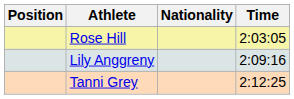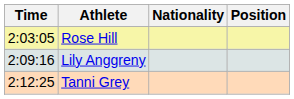 <table class="wikitable sortable">
 <tr>
-<th>Position</th>
+<th>Time</th>
 <th>Athlete</th>
 <th>Nationality</th>
-<th>Time</th>
+<th>Position</th>
 </tr>
 <tr bgcolor="#F7F6A8">
-<td align=center></td>
+<td>2:03:05</td>
 <td><a href='#'>Rose Hill</a></td>
 <td></td>
-<td>2:03:05</td>
+<td align=center></td>
 </tr>
 <tr bgcolor="#DCE5E5">
-<td align=center></td>
+<td>2:09:16</td>
 <td><a href='#'>Lily Anggreny</a></td>
 <td></td>
-<td>2:09:16</td>
+<td align=center></td>
 </tr>
 <tr bgcolor="#FFDAB9">
-<td align=center></td>
+<td>2:12:25</td>
 <td><a href='#'>Tanni Grey</a></td>
 <td></td>
-<td>2:12:25</td>
+<td align=center></td>
 </tr>
 </table>
